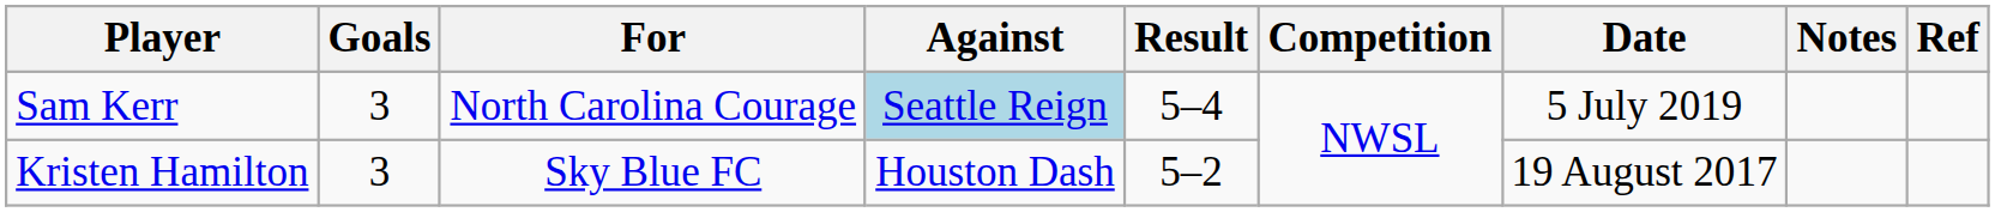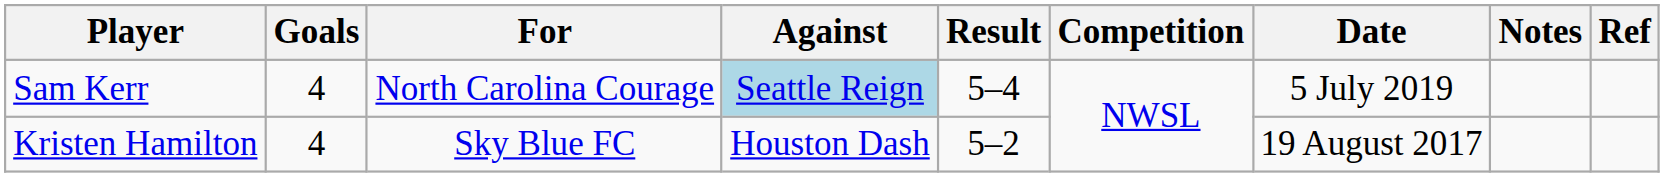 <table class="wikitable" style="text-align:center;">
 <tr>
 <th>Player</th>
 <th>Goals</th>
 <th>For</th>
 <th>Against</th>
 <th>Result</th>
 <th>Competition</th>
 <th>Date</th>
 <th>Notes</th>
 <th>Ref</th>
 </tr>
 <tr>
 <td align="left"><a href='#'>Sam Kerr</a></td>
-<td>3</td>
+<td>4</td>
 <td><a href='#'>North Carolina Courage</a></td>
 <td style="background: lightblue;"><a href='#'>Seattle Reign</a></td>
 <td>5–4</td>
 <td rowspan="2"><a href='#'>NWSL</a></td>
 <td>5 July 2019</td>
 <td></td>
 <td></td>
 </tr>
 <tr>
 <td align="left"><a href='#'>Kristen Hamilton</a></td>
-<td>3</td>
+<td>4</td>
 <td><a href='#'>Sky Blue FC</a></td>
 <td><a href='#'>Houston Dash</a></td>
 <td>5–2</td>
 <td>19 August 2017</td>
 <td></td>
 <td></td>
 </tr>
 </table>
